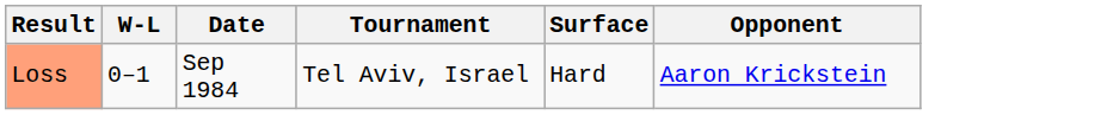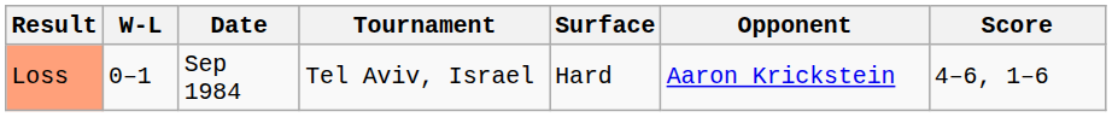 <table class="sortable wikitable">
 <tr>
 <th style="width:40px">Result</th>
 <th style="width:35px" class="unsortable">W-L</th>
 <th style="width:60px">Date</th>
 <th style="width:130px">Tournament</th>
 <th style="width:50px">Surface</th>
 <th style="width:140px">Opponent</th>
+<th style="width:90px" class="unsortable">Score</th>
 </tr>
 <tr>
 <td style="background:#ffa07a;">Loss</td>
 <td>0–1</td>
 <td>Sep 1984</td>
 <td>Tel Aviv, Israel</td>
 <td>Hard</td>
 <td> <a href='#'>Aaron Krickstein</a></td>
+<td>4–6, 1–6</td>
 </tr>
 </table>
